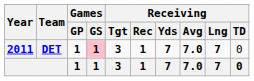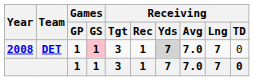 <table class="wikitable" style="text-align:center">
 <tr>
 <th rowspan="2">Year</th>
 <th rowspan="2">Team</th>
 <th colspan="2">Games</th>
 <th colspan="6">Receiving</th>
 </tr>
 <tr>
 <th>GP</th>
 <th>GS</th>
 <th>Tgt</th>
 <th>Rec</th>
 <th>Yds</th>
 <th>Avg</th>
 <th>Lng</th>
 <th>TD</th>
 </tr>
 <tr>
-<th><a href='#'>2011</a></th>
+<th><a href='#'>2008</a></th>
 <th><a href='#'>DET</a></th>
 <td><strong>1</strong></td>
 <td style="background: pink;"><strong>1</strong></td>
 <td><strong>3</strong></td>
 <td><strong>1</strong></td>
-<td><strong>7</strong></td>
+<td style="background: lightgrey;"><strong>7</strong></td>
 <td><strong>7.0</strong></td>
 <td><strong>7</strong></td>
 <td>0</td>
 </tr>
 <tr>
 <th colspan="2"></th>
 <th>1</th>
 <th>1</th>
 <th>3</th>
 <th>1</th>
 <th>7</th>
 <th>7.0</th>
 <th>7</th>
 <th>0</th>
 </tr>
 </table>
